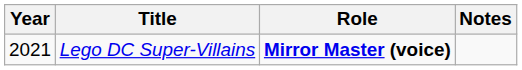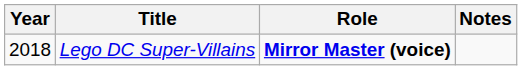 <table class="wikitable">
 <tr>
 <th>Year</th>
 <th>Title</th>
 <th>Role</th>
 <th>Notes</th>
 </tr>
 <tr>
-<td>2021</td>
+<td>2018</td>
 <td><em><a href='#'>Lego DC Super-Villains</a></em></td>
 <td><strong><a href='#'>Mirror Master</a> (voice)</strong></td>
 <td></td>
 </tr>
 </table>
